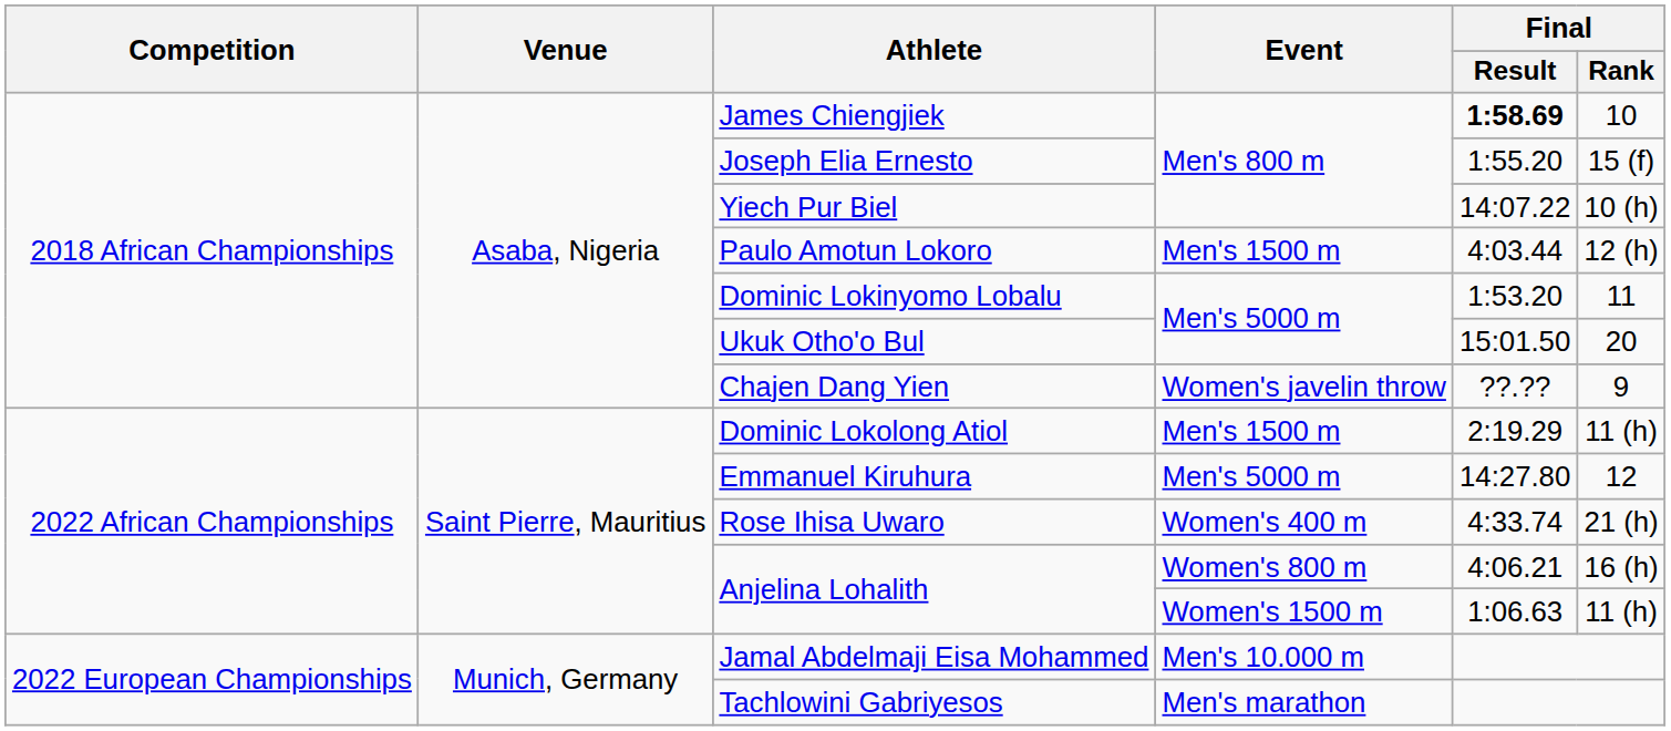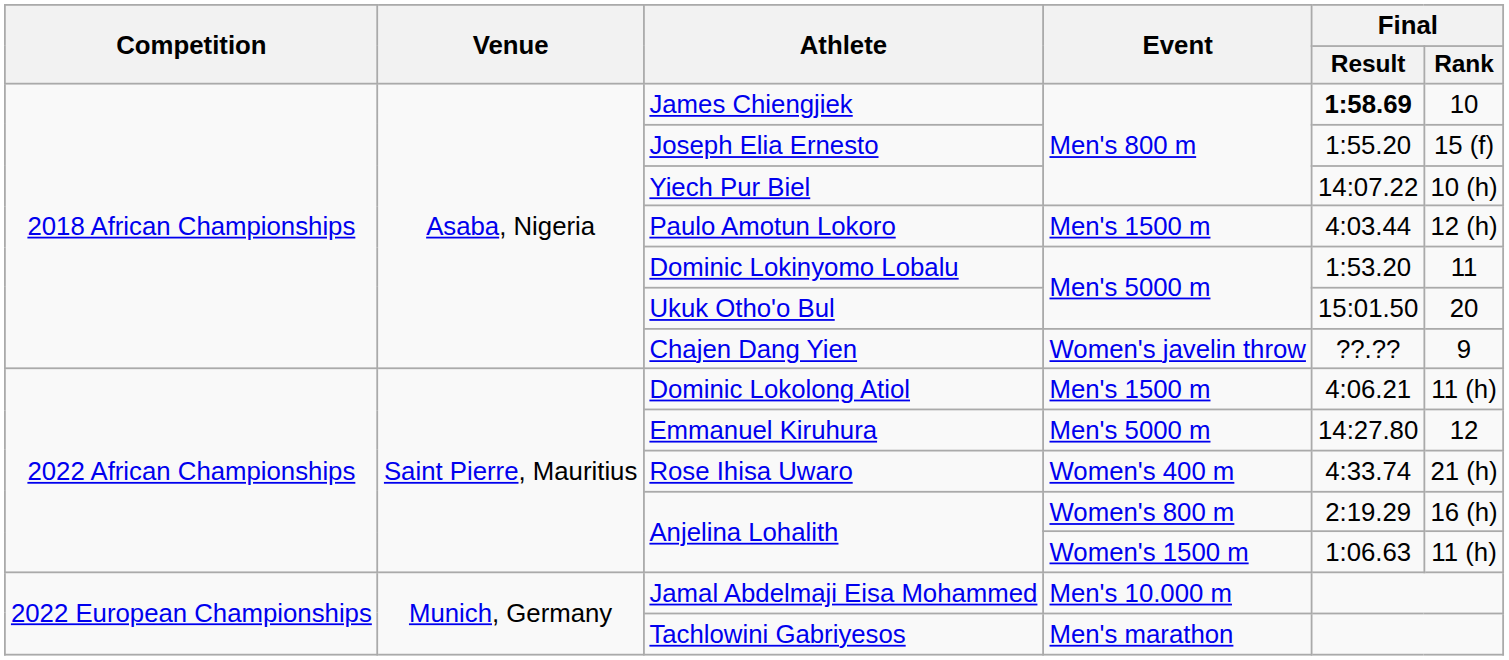 <table class="wikitable" style="font-size:90%">
 <tr>
 <th rowspan="2">Competition</th>
 <th rowspan="2">Venue</th>
 <th rowspan="2">Athlete</th>
 <th rowspan="2">Event</th>
 <th colspan="2">Final</th>
 </tr>
 <tr style="font-size:95%">
 <th>Result</th>
 <th>Rank</th>
 </tr>
 <tr align=center>
 <td rowspan=7><a href='#'>2018 African Championships</a></td>
 <td rowspan=7><a href='#'>Asaba</a>, Nigeria</td>
 <td align=left><a href='#'>James Chiengjiek</a></td>
 <td align=left rowspan=3><a href='#'>Men's 800 m</a></td>
 <td><strong>1:58.69</strong></td>
 <td>10</td>
 </tr>
 <tr align=center>
 <td align=left><a href='#'>Joseph Elia Ernesto</a></td>
 <td>1:55.20</td>
 <td>15 (f)</td>
 </tr>
 <tr align=center>
 <td align=left><a href='#'>Yiech Pur Biel</a></td>
 <td>14:07.22</td>
 <td>10 (h)</td>
 </tr>
 <tr align=center>
 <td align=left><a href='#'>Paulo Amotun Lokoro</a></td>
 <td align=left><a href='#'>Men's 1500 m</a></td>
 <td>4:03.44</td>
 <td>12 (h)</td>
 </tr>
 <tr align=center>
 <td align=left><a href='#'>Dominic Lokinyomo Lobalu</a></td>
 <td align=left rowspan=2><a href='#'>Men's 5000 m</a></td>
 <td>1:53.20</td>
 <td>11</td>
 </tr>
 <tr align=center>
 <td align=left><a href='#'>Ukuk Otho'o Bul</a></td>
 <td>15:01.50</td>
 <td>20</td>
 </tr>
 <tr align=center>
 <td align=left><a href='#'>Chajen Dang Yien</a></td>
 <td align=left><a href='#'>Women's javelin throw</a></td>
 <td>??.??</td>
 <td>9</td>
 </tr>
 <tr align=center>
 <td rowspan=5><a href='#'>2022 African Championships</a></td>
 <td rowspan=5><a href='#'>Saint Pierre</a>, Mauritius</td>
 <td align=left><a href='#'>Dominic Lokolong Atiol</a></td>
 <td align=left><a href='#'>Men's 1500 m</a></td>
-<td>2:19.29</td>
+<td>4:06.21</td>
 <td>11 (h)</td>
 </tr>
 <tr align=center>
 <td align=left><a href='#'>Emmanuel Kiruhura</a></td>
 <td align=left><a href='#'>Men's 5000 m</a></td>
 <td>14:27.80</td>
 <td>12</td>
 </tr>
 <tr align=center>
 <td align=left><a href='#'>Rose Ihisa Uwaro</a></td>
 <td align=left><a href='#'>Women's 400 m</a></td>
 <td>4:33.74</td>
 <td>21 (h)</td>
 </tr>
 <tr align=center>
 <td align=left rowspan=2><a href='#'>Anjelina Lohalith</a></td>
 <td align=left><a href='#'>Women's 800 m</a></td>
-<td>4:06.21</td>
+<td>2:19.29</td>
 <td>16 (h)</td>
 </tr>
 <tr align=center>
 <td align=left><a href='#'>Women's 1500 m</a></td>
 <td>1:06.63</td>
 <td>11 (h)</td>
 </tr>
 <tr align=center>
 <td rowspan=2><a href='#'>2022 European Championships</a></td>
 <td rowspan=2><a href='#'>Munich</a>, Germany</td>
 <td align=left><a href='#'>Jamal Abdelmaji Eisa Mohammed</a></td>
 <td align=left><a href='#'>Men's 10.000 m</a></td>
 <td colspan=2></td>
 </tr>
 <tr align=center>
 <td align=left><a href='#'>Tachlowini Gabriyesos</a></td>
 <td align=left><a href='#'>Men's marathon</a></td>
 <td colspan=2></td>
 </tr>
 </table>
